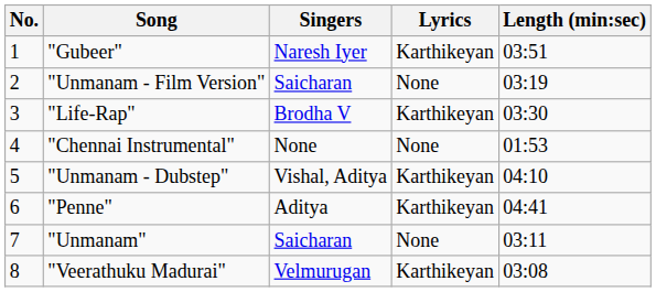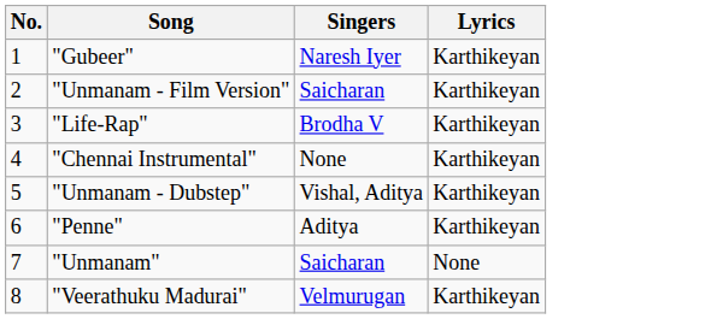 <table class="wikitable">
 <tr>
 <th>No.</th>
 <th>Song</th>
 <th>Singers</th>
 <th>Lyrics</th>
-<th>Length (min:sec)</th>
 </tr>
 <tr>
 <td>1</td>
 <td>"Gubeer"</td>
 <td><a href='#'>Naresh Iyer</a></td>
 <td>Karthikeyan</td>
-<td>03:51</td>
 </tr>
 <tr>
 <td>2</td>
 <td>"Unmanam - Film Version"</td>
 <td><a href='#'>Saicharan</a></td>
-<td>None</td>
-<td>03:19</td>
+<td>Karthikeyan</td>
 </tr>
 <tr>
 <td>3</td>
 <td>"Life-Rap"</td>
 <td><a href='#'>Brodha V</a></td>
 <td>Karthikeyan</td>
-<td>03:30</td>
 </tr>
 <tr>
 <td>4</td>
 <td>"Chennai Instrumental"</td>
 <td>None</td>
-<td>None</td>
-<td>01:53</td>
+<td>Karthikeyan</td>
 </tr>
 <tr>
 <td>5</td>
 <td>"Unmanam - Dubstep"</td>
 <td>Vishal, Aditya</td>
 <td>Karthikeyan</td>
-<td>04:10</td>
 </tr>
 <tr>
 <td>6</td>
 <td>"Penne"</td>
 <td>Aditya</td>
 <td>Karthikeyan</td>
-<td>04:41</td>
 </tr>
 <tr>
 <td>7</td>
 <td>"Unmanam"</td>
 <td><a href='#'>Saicharan</a></td>
 <td>None</td>
-<td>03:11</td>
 </tr>
 <tr>
 <td>8</td>
 <td>"Veerathuku Madurai"</td>
 <td><a href='#'>Velmurugan</a></td>
 <td>Karthikeyan</td>
-<td>03:08</td>
 </tr>
 </table>
